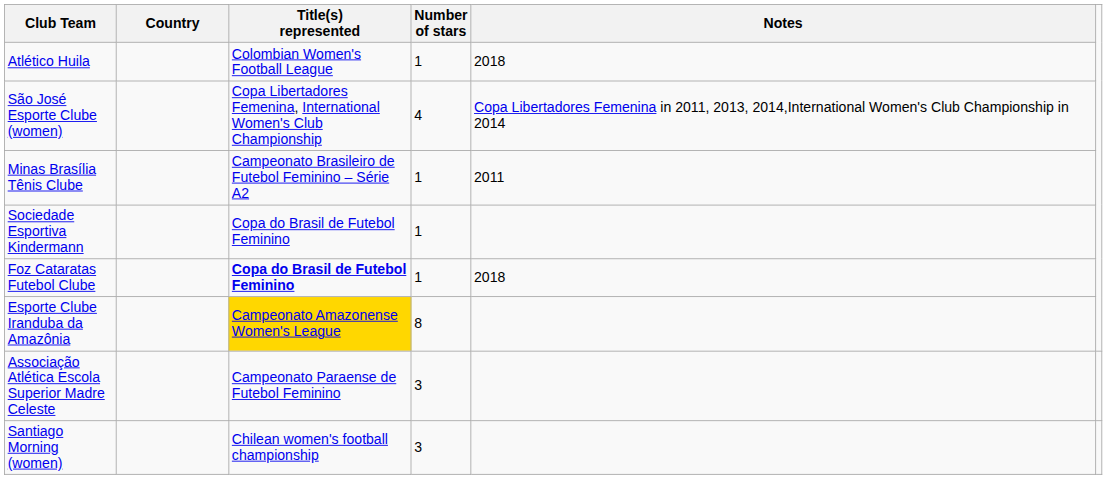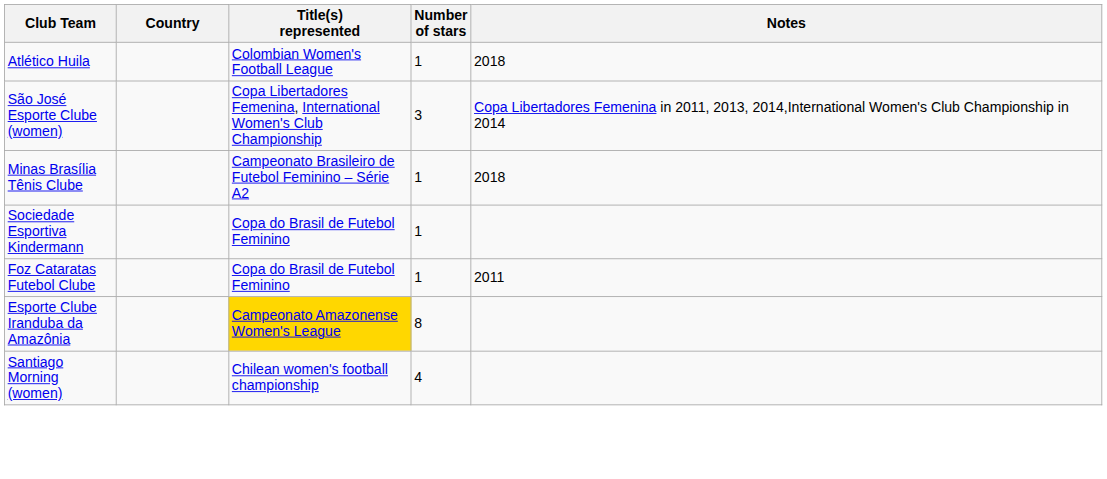 <table class="wikitable sortable">
 <tr>
 <th width=120>Club Team</th>
 <th width=120>Country</th>
 <th width=200>Title(s)<br>represented</th>
 <th>Number<br>of stars</th>
 <th class="unsortable">Notes</th>
 </tr>
 <tr>
 <td><a href='#'>Atlético Huila</a></td>
 <td></td>
 <td><a href='#'>Colombian Women's Football League</a></td>
 <td>1</td>
 <td>2018</td>
 </tr>
 <tr>
 <td><a href='#'>São José Esporte Clube (women)</a></td>
 <td></td>
 <td><a href='#'>Copa Libertadores Femenina</a>, <a href='#'>International Women's Club Championship</a></td>
-<td>4</td>
+<td>3</td>
 <td><a href='#'>Copa Libertadores Femenina</a> in 2011, 2013, 2014,International Women's Club Championship in 2014</td>
 </tr>
 <tr>
 <td><a href='#'>Minas Brasília Tênis Clube</a></td>
 <td></td>
 <td><a href='#'>Campeonato Brasileiro de Futebol Feminino – Série A2</a></td>
 <td>1</td>
-<td>2011</td>
+<td>2018</td>
 </tr>
 <tr>
 <td><a href='#'>Sociedade Esportiva Kindermann</a></td>
 <td></td>
 <td><a href='#'>Copa do Brasil de Futebol Feminino</a></td>
 <td>1</td>
 <td></td>
 </tr>
 <tr>
 <td><a href='#'>Foz Cataratas Futebol Clube</a></td>
 <td></td>
-<td><strong><a href='#'>Copa do Brasil de Futebol Feminino</a></strong></td>
+<td><a href='#'>Copa do Brasil de Futebol Feminino</a></td>
 <td>1</td>
-<td>2018</td>
+<td>2011</td>
 </tr>
 <tr>
 <td><a href='#'>Esporte Clube Iranduba da Amazônia</a></td>
 <td></td>
 <td style="background: gold;"><a href='#'>Campeonato Amazonense Women's League</a></td>
 <td>8</td>
 <td></td>
 </tr>
 <tr>
-<td><a href='#'>Associação Atlética Escola Superior Madre Celeste</a></td>
-<td></td>
-<td><a href='#'>Campeonato Paraense de Futebol Feminino</a></td>
-<td>3</td>
-<td></td>
-<td></td>
-</tr>
-<tr>
 <td><a href='#'>Santiago Morning (women)</a></td>
 <td></td>
 <td><a href='#'>Chilean women's football championship</a></td>
-<td>3</td>
+<td>4</td>
 <td></td>
 </tr>
 </table>
